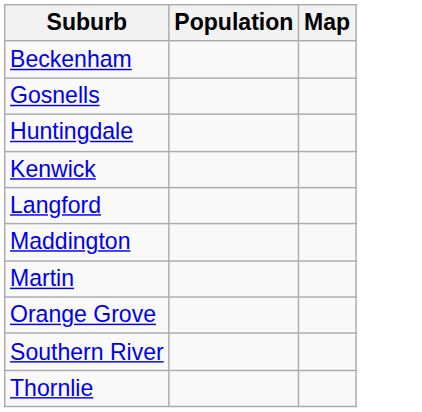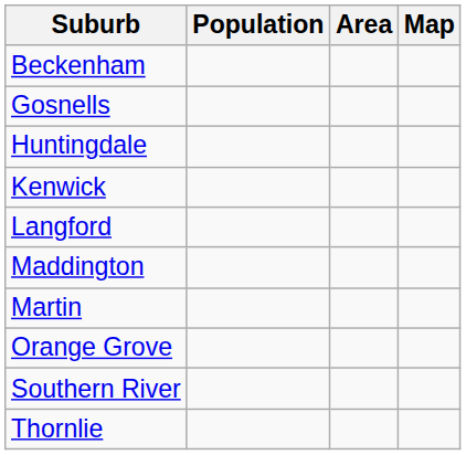 <table class="wikitable sortable">
 <tr>
 <th>Suburb</th>
 <th data-sort-type=number>Population</th>
+<th data-sort-type=number>Area</th>
 <th>Map</th>
 </tr>
 <tr>
 <td><a href='#'>Beckenham</a></td>
+<td></td>
 <td></td>
 <td></td>
 </tr>
 <tr ->
 <td><a href='#'>Gosnells</a></td>
 <td></td>
 <td></td>
+<td></td>
 </tr>
 <tr>
 <td><a href='#'>Huntingdale</a></td>
+<td></td>
 <td></td>
 <td></td>
 </tr>
 <tr>
 <td><a href='#'>Kenwick</a></td>
 <td></td>
 <td></td>
+<td></td>
 </tr>
 <tr>
 <td><a href='#'>Langford</a></td>
+<td></td>
 <td></td>
 <td></td>
 </tr>
 <tr>
 <td><a href='#'>Maddington</a></td>
 <td></td>
 <td></td>
+<td></td>
 </tr>
 <tr>
 <td><a href='#'>Martin</a></td>
+<td></td>
 <td></td>
 <td></td>
 </tr>
 <tr>
 <td><a href='#'>Orange Grove</a></td>
 <td></td>
 <td></td>
+<td></td>
 </tr>
 <tr>
 <td><a href='#'>Southern River</a></td>
+<td></td>
 <td></td>
 <td></td>
 </tr>
 <tr>
 <td><a href='#'>Thornlie</a></td>
 <td></td>
 <td></td>
+<td></td>
 </tr>
 </table>
